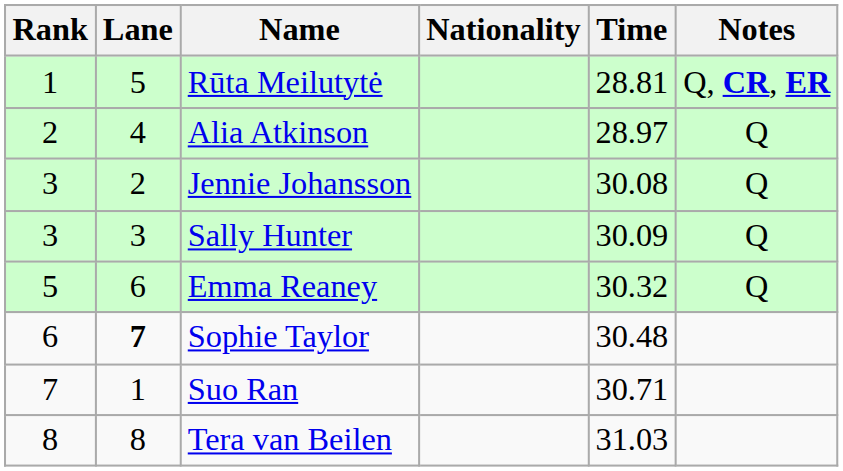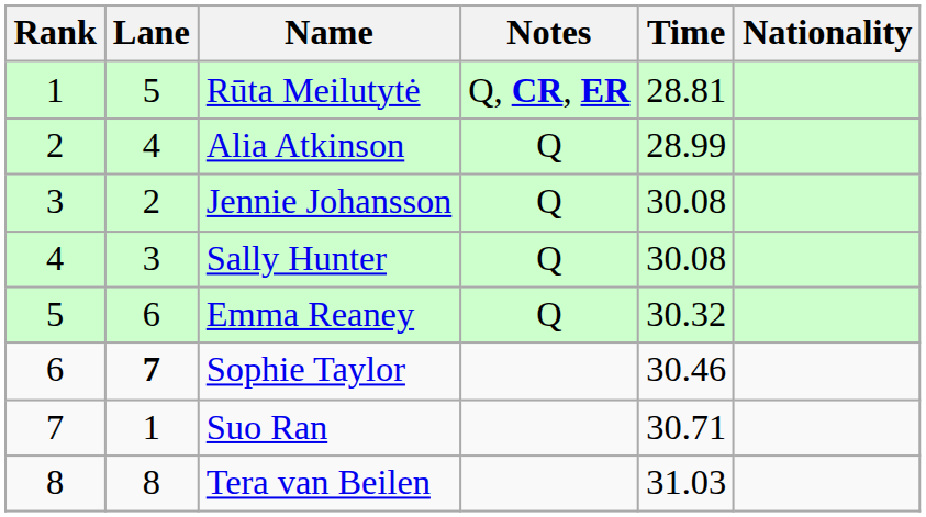 <table class="wikitable sortable" style="text-align:center">
 <tr>
 <th>Rank</th>
 <th>Lane</th>
 <th>Name</th>
+<th>Notes</th>
+<th>Time</th>
 <th>Nationality</th>
-<th>Time</th>
-<th>Notes</th>
 </tr>
 <tr bgcolor=ccffcc>
 <td>1</td>
 <td>5</td>
 <td align=left><a href='#'>Rūta Meilutytė</a></td>
+<td>Q, <strong><a href='#'>CR</a></strong>, <strong><a href='#'>ER</a></strong></td>
+<td>28.81</td>
 <td align=left></td>
-<td>28.81</td>
-<td>Q, <strong><a href='#'>CR</a></strong>, <strong><a href='#'>ER</a></strong></td>
 </tr>
 <tr bgcolor=ccffcc>
 <td>2</td>
 <td>4</td>
 <td align=left><a href='#'>Alia Atkinson</a></td>
+<td>Q</td>
+<td>28.99</td>
 <td align=left></td>
-<td>28.97</td>
-<td>Q</td>
 </tr>
 <tr bgcolor=ccffcc>
 <td>3</td>
 <td>2</td>
 <td align=left><a href='#'>Jennie Johansson</a></td>
+<td>Q</td>
+<td>30.08</td>
 <td align=left></td>
-<td>30.08</td>
-<td>Q</td>
 </tr>
 <tr bgcolor=ccffcc>
-<td>3</td>
+<td>4</td>
 <td>3</td>
 <td align=left><a href='#'>Sally Hunter</a></td>
+<td>Q</td>
+<td>30.08</td>
 <td align=left></td>
-<td>30.09</td>
-<td>Q</td>
 </tr>
 <tr bgcolor=ccffcc>
 <td>5</td>
 <td>6</td>
 <td align=left><a href='#'>Emma Reaney</a></td>
+<td>Q</td>
+<td>30.32</td>
 <td align=left></td>
-<td>30.32</td>
-<td>Q</td>
 </tr>
 <tr>
 <td>6</td>
 <td><strong>7</strong></td>
 <td align=left><a href='#'>Sophie Taylor</a></td>
+<td></td>
+<td>30.46</td>
 <td align=left></td>
-<td>30.48</td>
-<td></td>
 </tr>
 <tr>
 <td>7</td>
 <td>1</td>
 <td align=left><a href='#'>Suo Ran</a></td>
+<td></td>
+<td>30.71</td>
 <td align=left></td>
-<td>30.71</td>
-<td></td>
 </tr>
 <tr>
 <td>8</td>
 <td>8</td>
 <td align=left><a href='#'>Tera van Beilen</a></td>
+<td></td>
+<td>31.03</td>
 <td align=left></td>
-<td>31.03</td>
-<td></td>
 </tr>
 </table>
